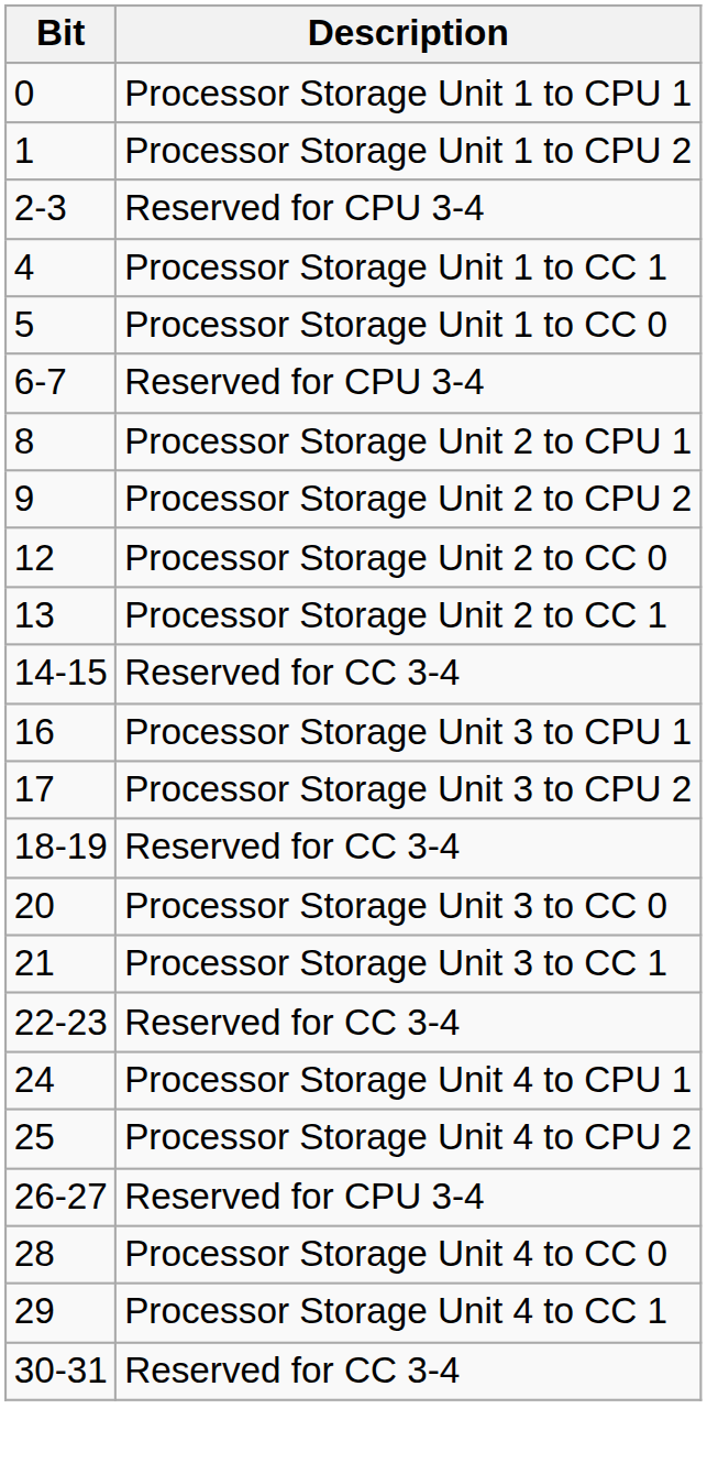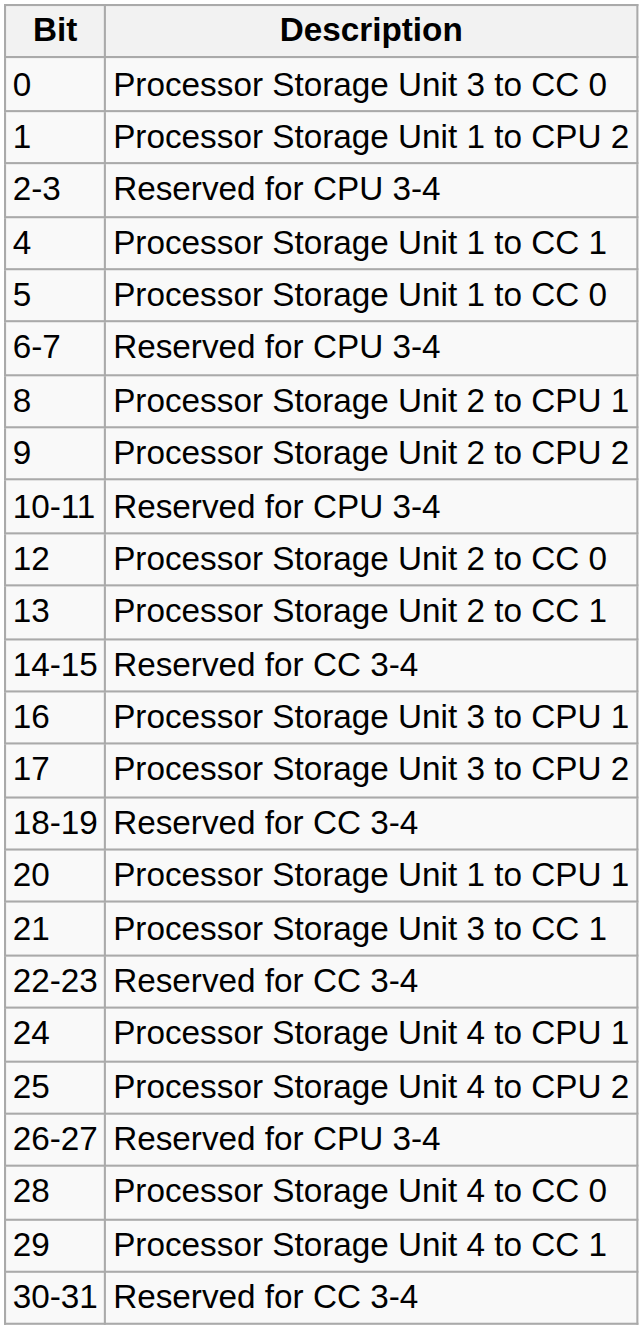 <table class="wikitable">
 <tr>
 <th>Bit</th>
 <th>Description</th>
 </tr>
 <tr>
 <td>0</td>
-<td>Processor Storage Unit 1 to CPU 1</td>
+<td>Processor Storage Unit 3 to CC 0</td>
 </tr>
 <tr>
 <td>1</td>
 <td>Processor Storage Unit 1 to CPU 2</td>
 </tr>
 <tr>
 <td>2-3</td>
 <td>Reserved for CPU 3-4</td>
 </tr>
 <tr>
 <td>4</td>
 <td>Processor Storage Unit 1 to CC 1</td>
 </tr>
 <tr>
 <td>5</td>
 <td>Processor Storage Unit 1 to CC 0</td>
 </tr>
 <tr>
 <td>6-7</td>
 <td>Reserved for CPU 3-4</td>
 </tr>
 <tr>
 <td>8</td>
 <td>Processor Storage Unit 2 to CPU 1</td>
 </tr>
 <tr>
 <td>9</td>
 <td>Processor Storage Unit 2 to CPU 2</td>
 </tr>
 <tr>
+<td>10-11</td>
+<td>Reserved for CPU 3-4</td>
+</tr>
+<tr>
 <td>12</td>
 <td>Processor Storage Unit 2 to CC 0</td>
 </tr>
 <tr>
 <td>13</td>
 <td>Processor Storage Unit 2 to CC 1</td>
 </tr>
 <tr>
 <td>14-15</td>
 <td>Reserved for CC 3-4</td>
 </tr>
 <tr>
 <td>16</td>
 <td>Processor Storage Unit 3 to CPU 1</td>
 </tr>
 <tr>
 <td>17</td>
 <td>Processor Storage Unit 3 to CPU 2</td>
 </tr>
 <tr>
 <td>18-19</td>
 <td>Reserved for CC 3-4</td>
 </tr>
 <tr>
 <td>20</td>
-<td>Processor Storage Unit 3 to CC 0</td>
+<td>Processor Storage Unit 1 to CPU 1</td>
 </tr>
 <tr>
 <td>21</td>
 <td>Processor Storage Unit 3 to CC 1</td>
 </tr>
 <tr>
 <td>22-23</td>
 <td>Reserved for CC 3-4</td>
 </tr>
 <tr>
 <td>24</td>
 <td>Processor Storage Unit 4 to CPU 1</td>
 </tr>
 <tr>
 <td>25</td>
 <td>Processor Storage Unit 4 to CPU 2</td>
 </tr>
 <tr>
 <td>26-27</td>
 <td>Reserved for CPU 3-4</td>
 </tr>
 <tr>
 <td>28</td>
 <td>Processor Storage Unit 4 to CC 0</td>
 </tr>
 <tr>
 <td>29</td>
 <td>Processor Storage Unit 4 to CC 1</td>
 </tr>
 <tr>
 <td>30-31</td>
 <td>Reserved for CC 3-4</td>
 </tr>
 </table>
